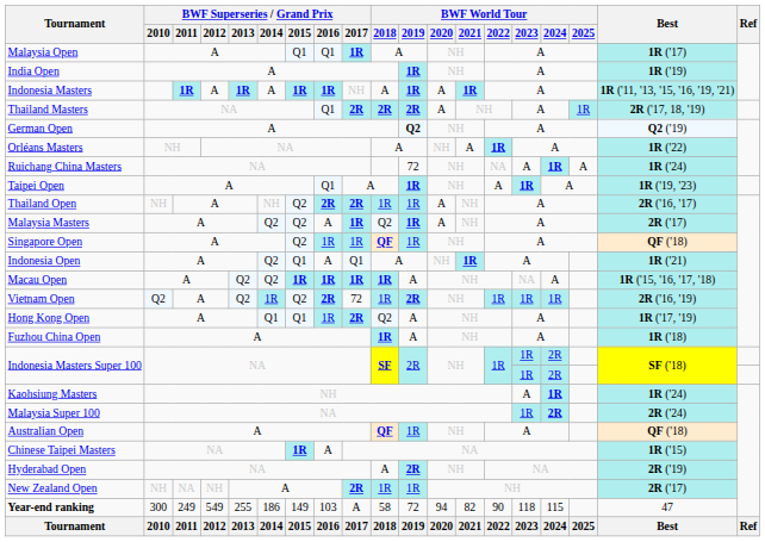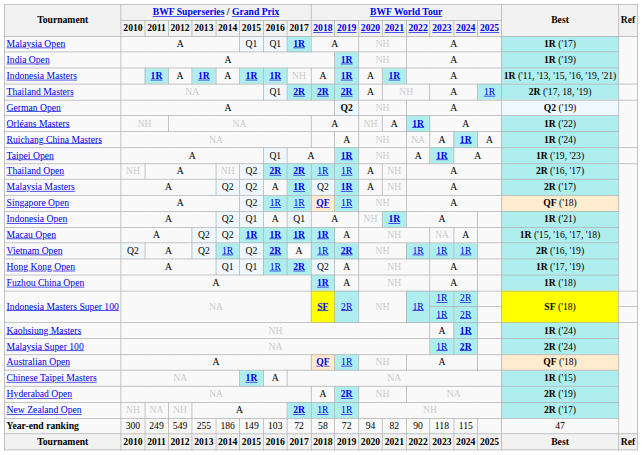 <table style='font-size: 90%; text-align:center;' class='wikitable'>
 <tr>
 <th rowspan="2">Tournament</th>
 <th colspan="8"><strong><a href='#'>BWF Superseries</a> / <a href='#'>Grand Prix</a></strong></th>
 <th colspan="8"><strong><a href='#'>BWF World Tour</a></strong></th>
 <th rowspan="2">Best</th>
 <th rowspan="2">Ref</th>
 </tr>
 <tr>
 <th>2010</th>
 <th>2011</th>
 <th>2012</th>
 <th>2013</th>
 <th>2014</th>
 <th>2015</th>
 <th>2016</th>
 <th>2017</th>
 <th><a href='#'>2018</a></th>
 <th><a href='#'>2019</a></th>
 <th><a href='#'>2020</a></th>
 <th><a href='#'>2021</a></th>
 <th><a href='#'>2022</a></th>
 <th><a href='#'>2023</a></th>
 <th><a href='#'>2024</a></th>
 <th><a href='#'>2025</a></th>
 </tr>
 <tr>
 <td align=left><a href='#'>Malaysia Open</a></td>
 <td colspan="5">A</td>
 <td 2015; bgcolor=F0F8FF>Q1</td>
 <td 2016; bgcolor=F0F8FF>Q1</td>
 <td bgcolor=AFEEEE><a href='#'><strong>1R</strong></a></td>
 <td colspan="2">A</td>
 <td colspan="2" style=color:#ccc>NH</td>
 <td colspan="4">A</td>
 <td bgcolor=AFEEEE><strong>1R</strong> ('17)</td>
 </tr>
 <tr>
 <td align="left"><a href='#'>India Open</a></td>
 <td colspan="9">A</td>
 <td bgcolor=AFEEEE><a href='#'><strong>1R</strong></a></td>
 <td colspan="2" style=color:#ccc>NH</td>
 <td colspan="4">A</td>
 <td bgcolor=AFEEEE><strong>1R</strong> ('19)</td>
 </tr>
 <tr>
 <td align=left><a href='#'>Indonesia Masters</a></td>
 <td><a href='#'></a></td>
 <td bgcolor=AFEEEE><a href='#'><strong>1R</strong></a></td>
 <td>A</td>
 <td bgcolor=AFEEEE><a href='#'><strong>1R</strong></a></td>
 <td>A</td>
 <td bgcolor=AFEEEE><a href='#'><strong>1R</strong></a></td>
 <td bgcolor=AFEEEE><a href='#'><strong>1R</strong></a></td>
 <td style=color:#ccc>NH</td>
 <td>A</td>
 <td bgcolor=AFEEEE><a href='#'><strong>1R</strong></a></td>
 <td>A</td>
 <td bgcolor=AFEEEE><a href='#'><strong>1R</strong></a></td>
 <td colspan="4">A</td>
 <td bgcolor=AFEEEE><strong>1R</strong> ('11, '13, '15, '16, '19, '21)</td>
 </tr>
 <tr>
 <td align=left><a href='#'>Thailand Masters</a></td>
 <td colspan="6" style=color:#ccc>NA</td>
 <td 2016; bgcolor=F0F8FF>Q1</td>
 <td bgcolor=AFEEEE><strong><a href='#'>2R</a></strong></td>
 <td bgcolor=AFEEEE><strong><a href='#'>2R</a></strong></td>
 <td bgcolor=AFEEEE><strong><a href='#'>2R</a></strong></td>
 <td>A</td>
 <td colspan="2" style=color:#ccc>NH</td>
 <td colspan="2">A</td>
 <td bgcolor=AFEEEE><a href='#'>1R</a></td>
 <td bgcolor=AFEEEE><strong>2R</strong> ('17, 18, '19)</td>
 <td></td>
 </tr>
 <tr>
 <td align=left><a href='#'>German Open</a></td>
 <td colspan="9">A</td>
 <td 2019; bgcolor=F0F8FF><strong>Q2</strong></td>
 <td colspan="2" style=color:#ccc>NH</td>
 <td colspan="4">A</td>
 <td bgcolor=F0F8FF><strong>Q2</strong> ('19)</td>
 </tr>
 <tr>
 <td align=left><a href='#'>Orléans Masters</a></td>
 <td colspan="2" style=color:#ccc>NH</td>
 <td colspan="6" style=color:#ccc>NA</td>
 <td colspan="2">A</td>
 <td style=color:#ccc>NH</td>
 <td>A</td>
 <td bgcolor=AFEEEE><strong><a href='#'>1R</a></strong></td>
 <td colspan="3">A</td>
 <td bgcolor=AFEEEE><strong>1R</strong> ('22)</td>
 </tr>
 <tr>
 <td align=left><a href='#'>Ruichang China Masters</a></td>
 <td colspan="8" style=color:#ccc>NA</td>
 <td><a href='#'></a></td>
-<td 2019;>72</td>
+<td>A</td>
 <td colspan="2" style=color:#ccc>NH</td>
 <td style=color:#ccc>NA</td>
 <td>A</td>
 <td bgcolor=AFEEEE><strong><a href='#'>1R</a></strong></td>
 <td>A</td>
 <td bgcolor=AFEEEE><strong>1R</strong> ('24)</td>
 </tr>
 <tr>
 <td align=left><a href='#'>Taipei Open</a></td>
 <td colspan="6">A</td>
 <td 2016; bgcolor=F0F8FF>Q1</td>
 <td colspan="2">A</td>
 <td bgcolor=AFEEEE><strong><a href='#'>1R</a></strong></td>
 <td colspan="2" style=color:#ccc>NH</td>
 <td>A</td>
 <td bgcolor=AFEEEE><strong><a href='#'>1R</a></strong></td>
 <td colspan="2">A</td>
 <td bgcolor=AFEEEE><strong>1R</strong> ('19, '23)</td>
 <td></td>
 </tr>
 <tr>
 <td align=left><a href='#'>Thailand Open</a></td>
 <td style=color:#ccc>NH</td>
 <td colspan="3">A</td>
 <td style=color:#ccc>NH</td>
 <td 2015; bgcolor=F0F8FF>Q2</td>
 <td bgcolor=AFEEEE><a href='#'><strong>2R</strong></a></td>
 <td bgcolor=AFEEEE><a href='#'><strong>2R</strong></a></td>
 <td bgcolor=AFEEEE><a href='#'>1R</a></td>
 <td bgcolor=AFEEEE><a href='#'>1R</a></td>
 <td>A</td>
 <td style=color:#ccc>NH</td>
 <td colspan="4">A</td>
 <td bgcolor=AFEEEE><strong>2R</strong> ('16, '17)</td>
 </tr>
 <tr>
 <td align=left><a href='#'>Malaysia Masters</a></td>
 <td colspan="4">A</td>
 <td 2014; bgcolor=F0F8FF>Q2</td>
 <td 2015; bgcolor=F0F8FF>Q2</td>
 <td>A</td>
 <td bgcolor=AFEEEE><a href='#'><strong>1R</strong></a></td>
 <td 2018; bgcolor=F0F8FF>Q2</td>
 <td bgcolor=AFEEEE><a href='#'><strong>1R</strong></a></td>
 <td>A</td>
 <td style=color:#ccc>NH</td>
 <td colspan="4">A</td>
 <td bgcolor=AFEEEE><strong>2R</strong> ('17)</td>
 </tr>
 <tr>
 <td align=left><a href='#'>Singapore Open</a></td>
 <td colspan="5">A</td>
 <td 2015; bgcolor=F0F8FF>Q2</td>
 <td bgcolor=AFEEEE><a href='#'>1R</a></td>
 <td bgcolor=AFEEEE><a href='#'>1R</a></td>
 <td bgcolor=FFEBCD><a href='#'><strong>QF</strong></a></td>
 <td bgcolor=AFEEEE><a href='#'>1R</a></td>
 <td colspan="2" style=color:#ccc>NH</td>
 <td colspan="4">A</td>
 <td bgcolor=FFEBCD><strong>QF</strong> ('18)</td>
 </tr>
 <tr>
 <td align=left><a href='#'>Indonesia Open</a></td>
 <td colspan="4">A</td>
 <td 2014; bgcolor=F0F8FF>Q2</td>
 <td 2015; bgcolor=F0F8FF>Q1</td>
 <td>A</td>
 <td 2017; bgcolor=F0F8FF>Q1</td>
 <td colspan="2">A</td>
 <td style=color:#ccc>NH</td>
 <td bgcolor=AFEEEE><strong><a href='#'>1R</a></strong></td>
 <td colspan="3">A</td>
 <td></td>
 <td bgcolor=AFEEEE><strong>1R</strong> ('21)</td>
 </tr>
 <tr>
 <td align=left><a href='#'>Macau Open</a></td>
 <td colspan="3">A</td>
 <td 2013; bgcolor=F0F8FF>Q2</td>
 <td 2014; bgcolor=F0F8FF>Q2</td>
 <td bgcolor=AFEEEE><a href='#'><strong>1R</strong></a></td>
 <td bgcolor=AFEEEE><a href='#'><strong>1R</strong></a></td>
 <td bgcolor=AFEEEE><a href='#'><strong>1R</strong></a></td>
 <td bgcolor=AFEEEE><a href='#'><strong>1R</strong></a></td>
 <td>A</td>
 <td colspan="3" style=color:#ccc>NH</td>
 <td style=color:#ccc>NA</td>
 <td>A</td>
 <td></td>
 <td bgcolor=AFEEEE><strong>1R</strong> ('15, '16, '17, '18)</td>
 </tr>
 <tr>
 <td align=left><a href='#'>Vietnam Open</a></td>
 <td 2010; bgcolor=F0F8FF>Q2</td>
 <td colspan="2">A</td>
 <td 2013; bgcolor=F0F8FF>Q2</td>
 <td bgcolor=AFEEEE><a href='#'>1R</a></td>
 <td 2015; bgcolor=F0F8FF>Q2</td>
 <td bgcolor=AFEEEE><a href='#'><strong>2R</strong></a></td>
-<td 2017;>72</td>
+<td>A</td>
 <td bgcolor=AFEEEE><a href='#'>1R</a></td>
 <td bgcolor=AFEEEE><a href='#'><strong>2R</strong></a></td>
 <td colspan="2" style=color:#ccc>NH</td>
 <td bgcolor=AFEEEE><a href='#'>1R</a></td>
 <td bgcolor=AFEEEE><a href='#'>1R</a></td>
 <td bgcolor=AFEEEE><a href='#'>1R</a></td>
 <td></td>
 <td bgcolor=AFEEEE><strong>2R</strong> ('16, '19)</td>
 </tr>
 <tr>
 <td align=left><a href='#'>Hong Kong Open</a></td>
 <td colspan="4">A</td>
 <td 2014; bgcolor=F0F8FF>Q1</td>
 <td 2015; bgcolor=F0F8FF>Q1</td>
 <td bgcolor=AFEEEE><a href='#'>1R</a></td>
 <td bgcolor=AFEEEE><a href='#'><strong>2R</strong></a></td>
 <td 2018; bgcolor=F0F8FF>Q2</td>
 <td>A</td>
 <td colspan="3" style=color:#ccc>NH</td>
 <td colspan="2">A</td>
 <td></td>
 <td bgcolor=AFEEEE><strong>1R</strong> ('17, '19)</td>
 </tr>
 <tr>
 <td align=left><a href='#'>Fuzhou China Open</a></td>
 <td colspan="8">A</td>
 <td bgcolor=AFEEEE><a href='#'><strong>1R</strong></a></td>
 <td>A</td>
 <td colspan="3" style=color:#ccc>NH</td>
 <td colspan="2">A</td>
 <td></td>
 <td bgcolor=AFEEEE><strong>1R</strong> ('18)</td>
 </tr>
 <tr>
 <td rowspan="2" align=left><a href='#'>Indonesia Masters Super 100</a></td>
 <td rowspan="2" colspan="8" style=color:#ccc>NA</td>
 <td rowspan="2" bgcolor=FFFF00><a href='#'><strong>SF</strong></a></td>
 <td rowspan="2" bgcolor=AFEEEE><a href='#'>2R</a></td>
 <td rowspan="2" colspan="2" style=color:#ccc>NH</td>
 <td rowspan="2" bgcolor=AFEEEE><a href='#'>1R</a></td>
 <td bgcolor=AFEEEE><a href='#'>1R</a></td>
 <td bgcolor=AFEEEE><a href='#'>2R</a></td>
 <td></td>
 <td rowspan="2" bgcolor=FFFF00><strong>SF</strong> ('18)</td>
 <td></td>
 </tr>
 <tr>
 <td bgcolor=AFEEEE><a href='#'>1R</a></td>
 <td bgcolor=AFEEEE><a href='#'>2R</a></td>
 <td></td>
 <td></td>
 </tr>
 <tr>
 <td align=left><a href='#'>Kaohsiung Masters</a></td>
 <td colspan="13" style=color:#ccc>NH</td>
 <td>A</td>
 <td bgcolor=AFEEEE><strong><a href='#'>1R</a></strong></td>
 <td></td>
 <td bgcolor=AFEEEE><strong>1R</strong> ('24)</td>
 </tr>
 <tr>
 <td align=left><a href='#'>Malaysia Super 100</a></td>
 <td colspan="13" style=color:#ccc>NA</td>
 <td bgcolor=AFEEEE><a href='#'>1R</a></td>
 <td bgcolor=AFEEEE><strong><a href='#'>2R</a></strong></td>
 <td></td>
 <td bgcolor=AFEEEE><strong>2R</strong> ('24)</td>
 </tr>
 <tr>
 <td align=left><a href='#'>Australian Open</a></td>
 <td colspan="8">A</td>
 <td bgcolor=FFEBCD><a href='#'><strong>QF</strong></a></td>
 <td bgcolor=AFEEEE><a href='#'>1R</a></td>
 <td colspan="2" style=color:#ccc>NH</td>
 <td colspan="3">A</td>
 <td></td>
 <td bgcolor=FFEBCD><strong>QF</strong> ('18)</td>
 </tr>
 <tr>
 <td align=left><a href='#'>Chinese Taipei Masters</a></td>
 <td colspan="5" style=color:#ccc>NA</td>
 <td bgcolor=AFEEEE><a href='#'><strong>1R</strong></a></td>
 <td>A</td>
 <td colspan="9" style=color:#ccc>NA</td>
 <td bgcolor=AFEEEE><strong>1R</strong> ('15)</td>
 </tr>
 <tr>
 <td align=left><a href='#'>Hyderabad Open</a></td>
 <td colspan="8" style=color:#ccc>NA</td>
 <td>A</td>
 <td bgcolor=AFEEEE><a href='#'><strong>2R</strong></a></td>
 <td colspan="2" style=color:#ccc>NH</td>
 <td colspan="4" style=color:#ccc>NA</td>
 <td bgcolor=AFEEEE><strong>2R</strong> ('19)</td>
 </tr>
 <tr>
 <td align=left><a href='#'>New Zealand Open</a></td>
 <td style=color:#ccc>NH</td>
 <td style=color:#ccc>NA</td>
 <td style=color:#ccc>NH</td>
 <td colspan="4">A</td>
 <td bgcolor=AFEEEE><a href='#'><strong>2R</strong></a></td>
 <td bgcolor=AFEEEE><a href='#'>1R</a></td>
 <td bgcolor=AFEEEE><a href='#'>1R</a></td>
 <td colspan="6" style=color:#ccc>NH</td>
 <td bgcolor=AFEEEE><strong>2R</strong> ('17)</td>
 </tr>
 <tr>
 <td align=left><strong>Year-end ranking</strong></td>
 <td 2010;>300</td>
 <td 2011;>249</td>
 <td 2012;>549</td>
 <td 2013;>255</td>
 <td 2014;>186</td>
 <td 2015;>149</td>
 <td 2016;>103</td>
-<td>A</td>
+<td 2017;>72</td>
 <td 2018;>58</td>
 <td 2019;>72</td>
 <td 2020;>94</td>
 <td 2021;>82</td>
 <td 2022;>90</td>
 <td 2023;>118</td>
 <td 2024;>115</td>
 <td 2025;></td>
 <td Best;>47</td>
 </tr>
 <tr>
 <th>Tournament</th>
 <th>2010</th>
 <th>2011</th>
 <th>2012</th>
 <th>2013</th>
 <th>2014</th>
 <th>2015</th>
 <th>2016</th>
 <th>2017</th>
 <th>2018</th>
 <th>2019</th>
 <th>2020</th>
 <th>2021</th>
 <th>2022</th>
 <th>2023</th>
 <th>2024</th>
 <th>2025</th>
 <th>Best</th>
 <th>Ref</th>
 </tr>
 </table>
